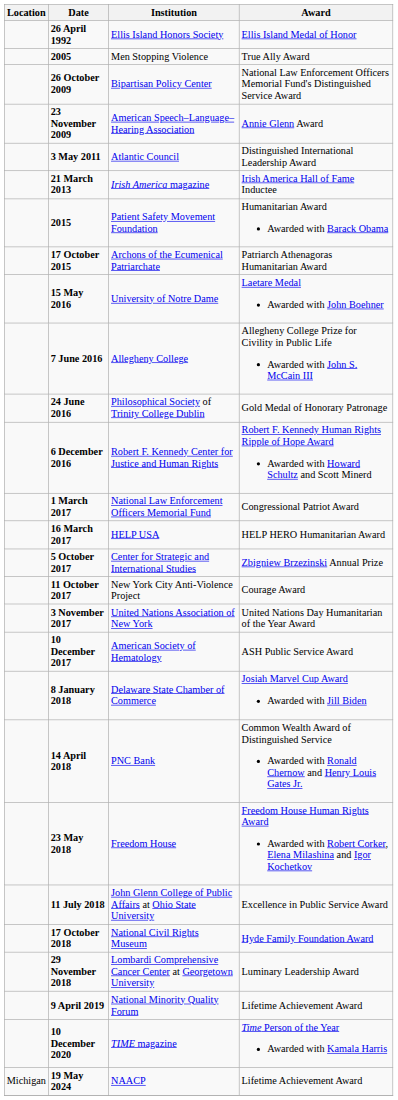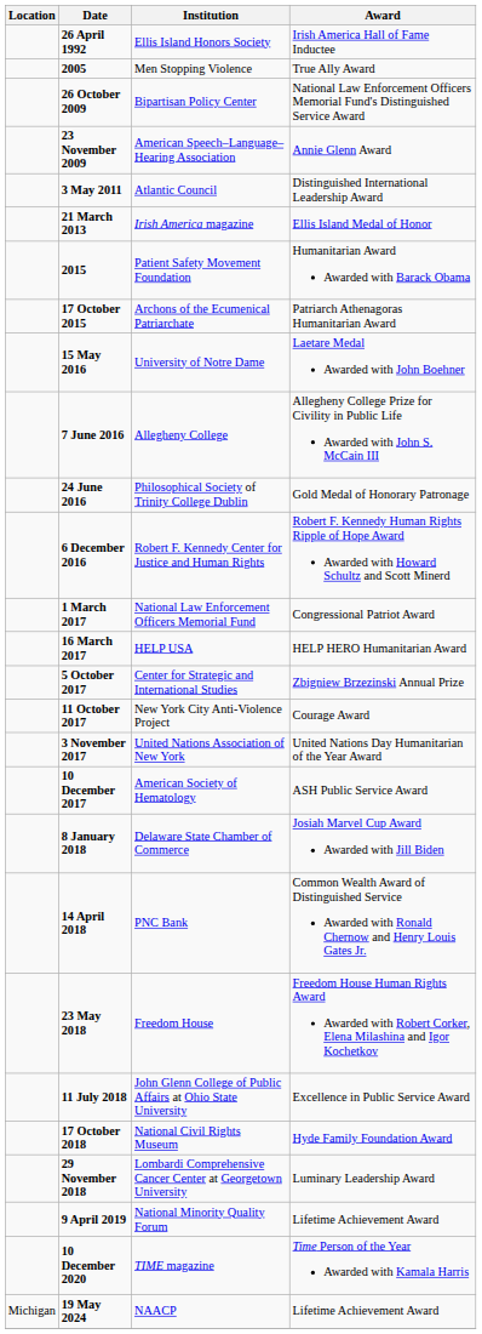 <table class="wikitable sortable">
 <tr>
 <th>Location</th>
 <th>Date</th>
 <th>Institution</th>
 <th>Award</th>
 </tr>
 <tr>
 <td></td>
 <td><strong>26 April 1992</strong></td>
 <td><a href='#'>Ellis Island Honors Society</a></td>
-<td><a href='#'>Ellis Island Medal of Honor</a></td>
+<td><a href='#'>Irish America Hall of Fame</a> Inductee </td>
 </tr>
 <tr>
 <td></td>
 <td><strong>2005</strong></td>
 <td>Men Stopping Violence</td>
 <td>True Ally Award </td>
 </tr>
 <tr>
 <td></td>
 <td><strong>26 October 2009</strong></td>
 <td><a href='#'>Bipartisan Policy Center</a></td>
 <td>National Law Enforcement Officers Memorial Fund's Distinguished Service Award</td>
 </tr>
 <tr>
 <td></td>
 <td><strong>23 November 2009</strong></td>
 <td><a href='#'>American Speech–Language–Hearing Association</a></td>
 <td><a href='#'>Annie Glenn</a> Award </td>
 </tr>
 <tr>
 <td></td>
 <td><strong>3 May 2011</strong></td>
 <td><a href='#'>Atlantic Council</a></td>
 <td>Distinguished International Leadership Award </td>
 </tr>
 <tr>
 <td></td>
 <td><strong>21 March 2013</strong></td>
 <td><a href='#'><em>Irish America</em> magazine</a></td>
-<td><a href='#'>Irish America Hall of Fame</a> Inductee </td>
+<td><a href='#'>Ellis Island Medal of Honor</a></td>
 </tr>
 <tr>
 <td></td>
 <td><strong>2015</strong></td>
 <td><a href='#'>Patient Safety Movement Foundation</a></td>
 <td>Humanitarian Award<br><ul><li>Awarded with <a href='#'>Barack Obama</a></li></ul></td>
 </tr>
 <tr>
 <td></td>
 <td><strong>17 October 2015</strong></td>
 <td><a href='#'>Archons of the Ecumenical Patriarchate</a></td>
 <td>Patriarch Athenagoras Humanitarian Award </td>
 </tr>
 <tr>
 <td></td>
 <td><strong>15 May 2016</strong></td>
 <td><a href='#'>University of Notre Dame</a></td>
 <td><a href='#'>Laetare Medal</a><br><ul><li>Awarded with <a href='#'>John Boehner</a></li></ul></td>
 </tr>
 <tr>
 <td></td>
 <td><strong>7 June 2016</strong></td>
 <td><a href='#'>Allegheny College</a></td>
 <td>Allegheny College Prize for Civility in Public Life<br><ul><li>Awarded with <a href='#'>John S. McCain III</a></li></ul></td>
 </tr>
 <tr>
 <td></td>
 <td><strong>24 June 2016</strong></td>
 <td><a href='#'>Philosophical Society</a> of <a href='#'>Trinity College Dublin</a></td>
 <td>Gold Medal of Honorary Patronage</td>
 </tr>
 <tr>
 <td></td>
 <td><strong>6 December 2016</strong></td>
 <td><a href='#'>Robert F. Kennedy Center for Justice and Human Rights</a></td>
 <td><a href='#'>Robert F. Kennedy Human Rights Ripple of Hope Award</a><br><ul><li>Awarded with <a href='#'>Howard Schultz</a> and Scott Minerd </li></ul></td>
 </tr>
 <tr>
 <td></td>
 <td><strong>1 March 2017</strong></td>
 <td><a href='#'>National Law Enforcement Officers Memorial Fund</a></td>
 <td>Congressional Patriot Award </td>
 </tr>
 <tr>
 <td></td>
 <td><strong>16 March 2017</strong></td>
 <td><a href='#'>HELP USA</a></td>
 <td>HELP HERO Humanitarian Award </td>
 </tr>
 <tr>
 <td></td>
 <td><strong>5 October 2017</strong></td>
 <td><a href='#'>Center for Strategic and International Studies</a></td>
 <td><a href='#'>Zbigniew Brzezinski</a> Annual Prize  </td>
 </tr>
 <tr>
 <td></td>
 <td><strong>11 October 2017</strong></td>
 <td>New York City Anti-Violence Project</td>
 <td>Courage Award  </td>
 </tr>
 <tr>
 <td></td>
 <td><strong>3 November 2017</strong></td>
 <td><a href='#'>United Nations Association of New York</a></td>
 <td>United Nations Day Humanitarian of the Year Award </td>
 </tr>
 <tr>
 <td></td>
 <td><strong>10 December 2017</strong></td>
 <td><a href='#'>American Society of Hematology</a></td>
 <td>ASH Public Service Award </td>
 </tr>
 <tr>
 <td></td>
 <td><strong>8 January 2018</strong></td>
 <td><a href='#'>Delaware State Chamber of Commerce</a></td>
 <td><a href='#'>Josiah Marvel Cup Award</a><br><ul><li>Awarded with <a href='#'>Jill Biden</a></li></ul></td>
 </tr>
 <tr>
 <td></td>
 <td><strong>14 April 2018</strong></td>
 <td><a href='#'>PNC Bank</a></td>
 <td>Common Wealth Award of Distinguished Service<br><ul><li>Awarded with <a href='#'>Ronald Chernow</a> and <a href='#'>Henry Louis Gates Jr.</a></li></ul></td>
 </tr>
 <tr>
 <td></td>
 <td><strong>23 May 2018</strong></td>
 <td><a href='#'>Freedom House</a></td>
 <td><a href='#'>Freedom House Human Rights Award</a><br><ul><li>Awarded with <a href='#'>Robert Corker</a>, <a href='#'>Elena Milashina</a> and <a href='#'>Igor Kochetkov</a></li></ul></td>
 </tr>
 <tr>
 <td></td>
 <td><strong>11 July 2018</strong></td>
 <td><a href='#'>John Glenn College of Public Affairs</a> at <a href='#'>Ohio State University</a></td>
 <td>Excellence in Public Service Award </td>
 </tr>
 <tr>
 <td></td>
 <td><strong>17 October 2018</strong></td>
 <td><a href='#'>National Civil Rights Museum</a></td>
 <td><a href='#'>Hyde Family Foundation Award</a></td>
 </tr>
 <tr>
 <td></td>
 <td><strong>29 November 2018</strong></td>
 <td><a href='#'>Lombardi Comprehensive Cancer Center</a> at <a href='#'>Georgetown University</a></td>
 <td>Luminary Leadership Award  </td>
 </tr>
 <tr>
 <td></td>
 <td><strong>9 April 2019</strong></td>
 <td><a href='#'>National Minority Quality Forum</a></td>
 <td>Lifetime Achievement Award </td>
 </tr>
 <tr>
 <td></td>
 <td><strong>10 December 2020</strong></td>
 <td><a href='#'><em>TIME</em> magazine</a></td>
 <td><a href='#'><em>Time</em> Person of the Year</a><br><ul><li>Awarded with <a href='#'>Kamala Harris</a></li></ul></td>
 </tr>
 <tr>
 <td> Michigan</td>
 <td><strong>19 May 2024</strong></td>
 <td><a href='#'>NAACP</a></td>
 <td>Lifetime Achievement Award</td>
 </tr>
 <tr>
 </tr>
 </table>
